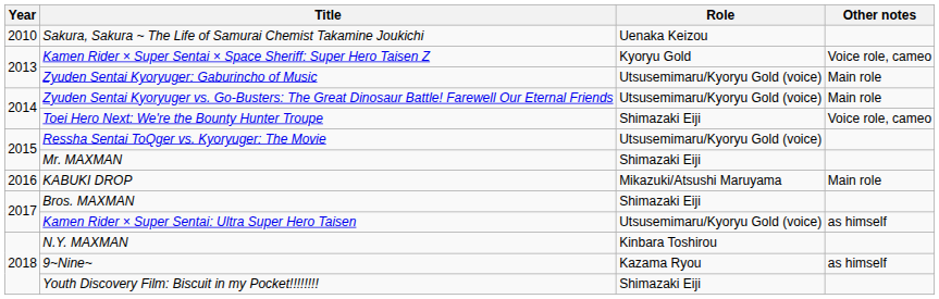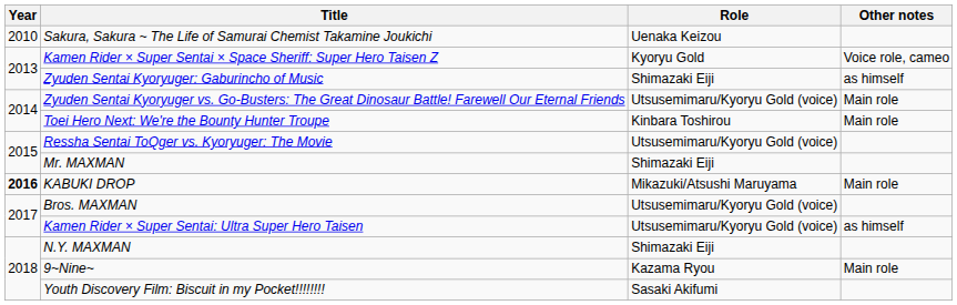 <table class="wikitable">
 <tr>
 <th>Year</th>
 <th>Title</th>
 <th>Role</th>
 <th>Other notes</th>
 </tr>
 <tr>
 <td>2010</td>
 <td><em>Sakura, Sakura ~ The Life of Samurai Chemist Takamine Joukichi</em></td>
 <td>Uenaka Keizou</td>
 <td></td>
 </tr>
 <tr>
 <td rowspan="2">2013</td>
 <td><em><a href='#'>Kamen Rider × Super Sentai × Space Sheriff: Super Hero Taisen Z</a></em></td>
 <td>Kyoryu Gold</td>
 <td>Voice role, cameo</td>
 </tr>
 <tr>
 <td><em><a href='#'>Zyuden Sentai Kyoryuger: Gaburincho of Music</a></em></td>
-<td>Utsusemimaru/Kyoryu Gold (voice)</td>
-<td>Main role</td>
+<td>Shimazaki Eiji</td>
+<td>as himself</td>
 </tr>
 <tr>
 <td rowspan="2">2014</td>
 <td><em><a href='#'>Zyuden Sentai Kyoryuger vs. Go-Busters: The Great Dinosaur Battle! Farewell Our Eternal Friends</a></em></td>
 <td>Utsusemimaru/Kyoryu Gold (voice)</td>
 <td>Main role</td>
 </tr>
 <tr>
 <td><em><a href='#'>Toei Hero Next: We're the Bounty Hunter Troupe</a></em></td>
-<td>Shimazaki Eiji</td>
-<td>Voice role, cameo</td>
+<td>Kinbara Toshirou</td>
+<td>Main role</td>
 </tr>
 <tr>
 <td rowspan="2">2015</td>
 <td><em><a href='#'>Ressha Sentai ToQger vs. Kyoryuger: The Movie</a></em></td>
 <td>Utsusemimaru/Kyoryu Gold (voice)</td>
 <td></td>
 </tr>
 <tr>
 <td><em>Mr. MAXMAN</em></td>
 <td>Shimazaki Eiji</td>
 <td></td>
 </tr>
 <tr>
-<td>2016</td>
+<td><strong>2016</strong></td>
 <td><em>KABUKI DROP</em></td>
 <td>Mikazuki/Atsushi Maruyama</td>
 <td>Main role</td>
 </tr>
 <tr>
 <td rowspan="2">2017</td>
 <td><em>Bros. MAXMAN</em></td>
-<td>Shimazaki Eiji</td>
+<td>Utsusemimaru/Kyoryu Gold (voice)</td>
 <td></td>
 </tr>
 <tr>
 <td><em><a href='#'>Kamen Rider × Super Sentai: Ultra Super Hero Taisen</a></em></td>
 <td>Utsusemimaru/Kyoryu Gold (voice)</td>
 <td>as himself</td>
 </tr>
 <tr>
 <td rowspan="3">2018</td>
 <td><em>N.Y. MAXMAN</em></td>
-<td>Kinbara Toshirou</td>
+<td>Shimazaki Eiji</td>
 <td></td>
 </tr>
 <tr>
 <td><em>9~Nine~</em></td>
 <td>Kazama Ryou</td>
-<td>as himself</td>
+<td>Main role</td>
 </tr>
 <tr>
 <td><em>Youth Discovery Film: Biscuit in my Pocket!!!!!!!!</em></td>
-<td>Shimazaki Eiji</td>
+<td>Sasaki Akifumi</td>
 <td></td>
 </tr>
 </table>
